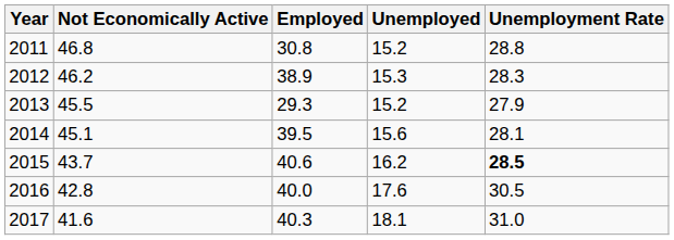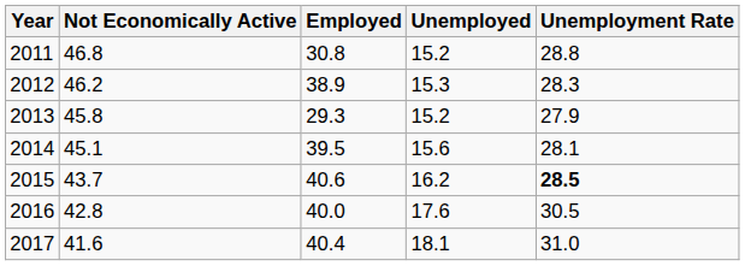 <table class="wikitable sortable static-row-numbers static-row-header-text">
 <tr>
 <th>Year</th>
 <th>Not Economically Active</th>
 <th>Employed</th>
 <th>Unemployed</th>
 <th>Unemployment Rate</th>
 </tr>
 <tr>
 <td>2011</td>
 <td>46.8</td>
 <td>30.8</td>
 <td>15.2</td>
 <td>28.8</td>
 </tr>
 <tr>
 <td>2012</td>
 <td>46.2</td>
 <td>38.9</td>
 <td>15.3</td>
 <td>28.3</td>
 </tr>
 <tr>
 <td>2013</td>
-<td>45.5</td>
+<td>45.8</td>
 <td>29.3</td>
 <td>15.2</td>
 <td>27.9</td>
 </tr>
 <tr>
 <td>2014</td>
 <td>45.1</td>
 <td>39.5</td>
 <td>15.6</td>
 <td>28.1</td>
 </tr>
 <tr>
 <td>2015</td>
 <td>43.7</td>
 <td>40.6</td>
 <td>16.2</td>
 <td><strong>28.5</strong></td>
 </tr>
 <tr>
 <td>2016</td>
 <td>42.8</td>
 <td>40.0</td>
 <td>17.6</td>
 <td>30.5</td>
 </tr>
 <tr>
 <td>2017</td>
 <td>41.6</td>
-<td>40.3</td>
+<td>40.4</td>
 <td>18.1</td>
 <td>31.0</td>
 </tr>
 </table>
